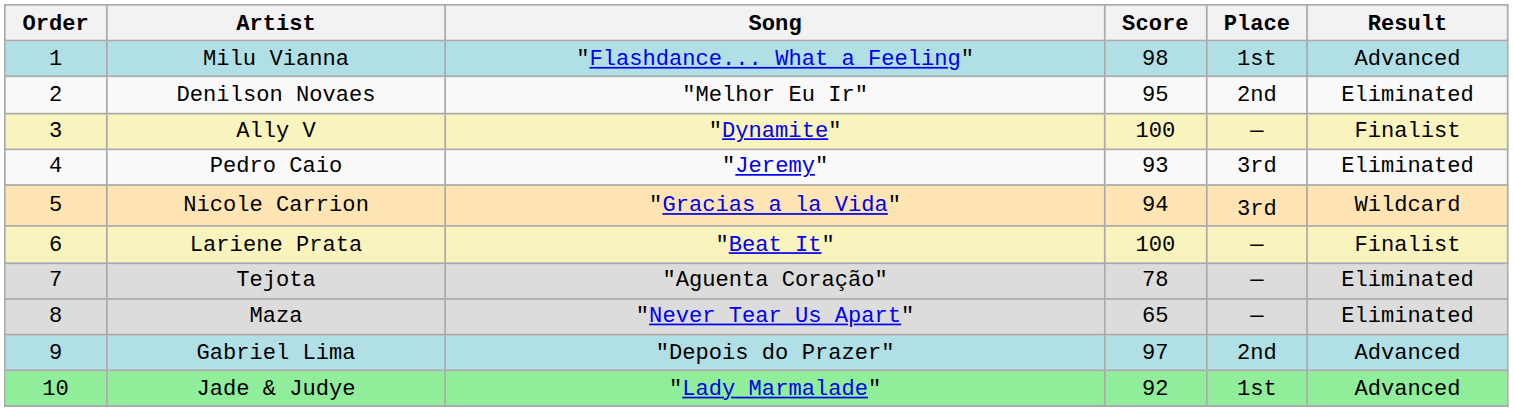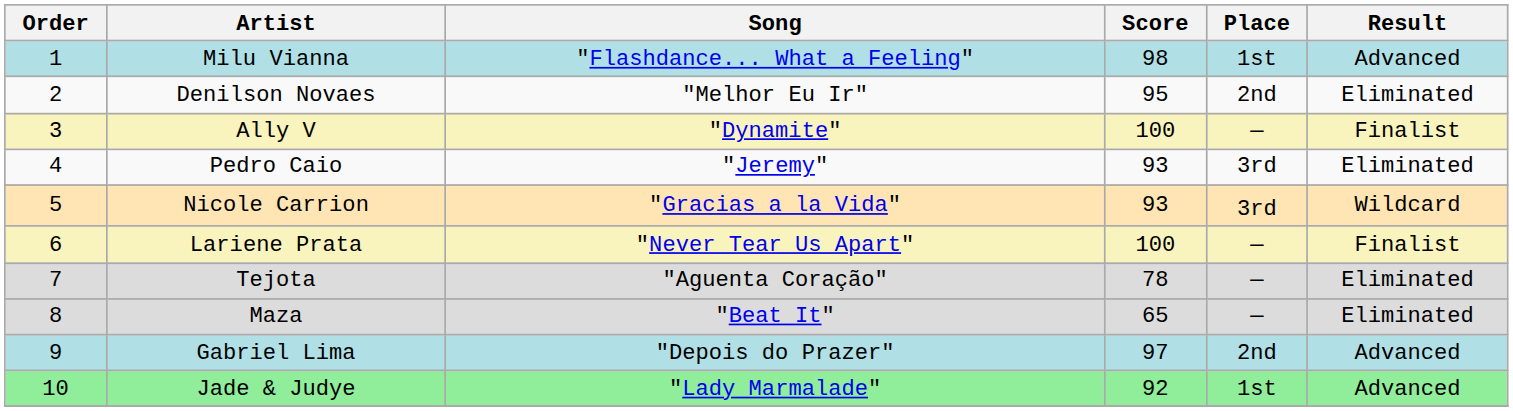 <table class="wikitable" style="text-align:center; width:70%;">
 <tr>
 <th scope="col" width="05%">Order</th>
 <th scope="col" width="17%">Artist</th>
 <th scope="col" width="33%">Song</th>
 <th scope="col" width="05%">Score</th>
 <th scope="col" width="05%">Place</th>
 <th scope="col" width="10%">Result</th>
 </tr>
 <tr bgcolor=B0E0E6>
 <td>1</td>
 <td>Milu Vianna</td>
 <td>"<a href='#'>Flashdance... What a Feeling</a>"</td>
 <td>98</td>
 <td>1st</td>
 <td>Advanced</td>
 </tr>
 <tr>
 <td>2</td>
 <td>Denilson Novaes</td>
 <td>"Melhor Eu Ir"</td>
 <td>95</td>
 <td>2nd</td>
 <td>Eliminated</td>
 </tr>
 <tr bgcolor=F9F3BD>
 <td>3</td>
 <td>Ally V</td>
 <td>"<a href='#'>Dynamite</a>"</td>
 <td>100</td>
 <td>—</td>
 <td>Finalist</td>
 </tr>
 <tr>
 <td>4</td>
 <td>Pedro Caio</td>
 <td>"<a href='#'>Jeremy</a>"</td>
 <td>93</td>
 <td>3rd</td>
 <td>Eliminated</td>
 </tr>
 <tr bgcolor=FFE5B4>
 <td>5</td>
 <td>Nicole Carrion</td>
 <td>"<a href='#'>Gracias a la Vida</a>"</td>
-<td>94</td>
+<td>93</td>
 <td>3rd<sup></sup></td>
 <td>Wildcard</td>
 </tr>
 <tr bgcolor=F9F3BD>
 <td>6</td>
 <td>Lariene Prata</td>
-<td>"<a href='#'>Beat It</a>"</td>
+<td>"<a href='#'>Never Tear Us Apart</a>"</td>
 <td>100</td>
 <td>—</td>
 <td>Finalist</td>
 </tr>
 <tr bgcolor=DCDCDC>
 <td>7</td>
 <td>Tejota</td>
 <td>"Aguenta Coração"</td>
 <td>78</td>
 <td>—</td>
 <td>Eliminated</td>
 </tr>
 <tr bgcolor=DCDCDC>
 <td>8</td>
 <td>Maza</td>
-<td>"<a href='#'>Never Tear Us Apart</a>"</td>
+<td>"<a href='#'>Beat It</a>"</td>
 <td>65</td>
 <td>—</td>
 <td>Eliminated</td>
 </tr>
 <tr bgcolor=B0E0E6>
 <td>9</td>
 <td>Gabriel Lima</td>
 <td>"Depois do Prazer"</td>
 <td>97</td>
 <td>2nd</td>
 <td>Advanced</td>
 </tr>
 <tr bgcolor=90EE9B>
 <td>10</td>
 <td>Jade & Judye</td>
 <td>"<a href='#'>Lady Marmalade</a>"</td>
 <td>92</td>
 <td>1st</td>
 <td>Advanced</td>
 </tr>
 <tr>
 </tr>
 </table>
